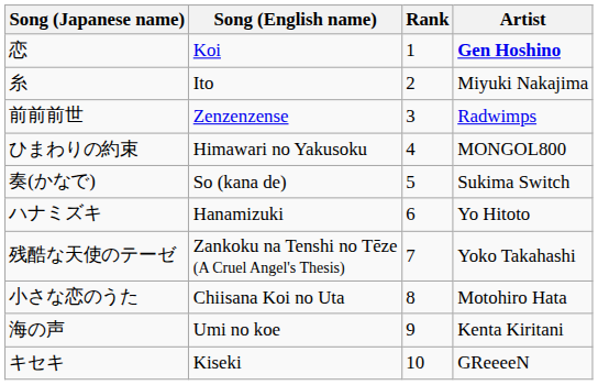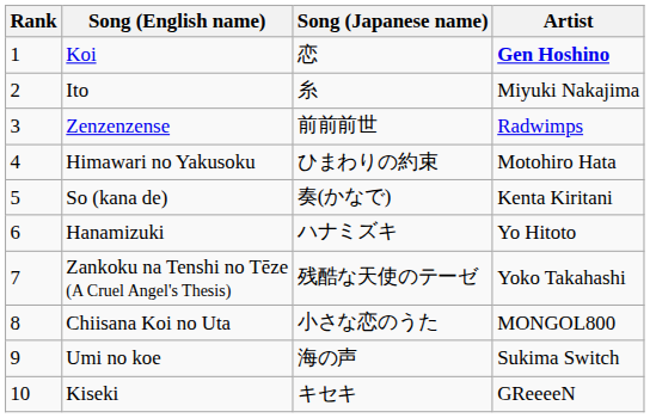 <table class="wikitable">
 <tr>
+<th>Rank</th>
+<th>Song (English name)</th>
 <th>Song (Japanese name)</th>
-<th>Song (English name)</th>
-<th>Rank</th>
 <th>Artist</th>
 </tr>
 <tr>
+<td>1</td>
+<td><a href='#'>Koi</a></td>
 <td>恋</td>
-<td><a href='#'>Koi</a></td>
-<td>1</td>
 <td><strong><a href='#'>Gen Hoshino</a></strong></td>
 </tr>
 <tr>
+<td>2</td>
+<td>Ito</td>
 <td>糸</td>
-<td>Ito</td>
-<td>2</td>
 <td>Miyuki Nakajima</td>
 </tr>
 <tr>
+<td>3</td>
+<td><a href='#'>Zenzenzense</a></td>
 <td>前前前世</td>
-<td><a href='#'>Zenzenzense</a></td>
-<td>3</td>
 <td><a href='#'>Radwimps</a></td>
 </tr>
 <tr>
+<td>4</td>
+<td>Himawari no Yakusoku</td>
 <td>ひまわりの約束</td>
-<td>Himawari no Yakusoku</td>
-<td>4</td>
+<td>Motohiro Hata</td>
+</tr>
+<tr>
+<td>5</td>
+<td>So (kana de)</td>
+<td>奏(かなで)</td>
+<td>Kenta Kiritani</td>
+</tr>
+<tr>
+<td>6</td>
+<td>Hanamizuki</td>
+<td>ハナミズキ</td>
+<td>Yo Hitoto</td>
+</tr>
+<tr>
+<td>7</td>
+<td>Zankoku na Tenshi no Tēze <br><small>(A Cruel Angel's Thesis)</small></td>
+<td>残酷な天使のテーゼ</td>
+<td>Yoko Takahashi</td>
+</tr>
+<tr>
+<td>8</td>
+<td>Chiisana Koi no Uta</td>
+<td>小さな恋のうた</td>
 <td>MONGOL800</td>
 </tr>
 <tr>
-<td>奏(かなで)</td>
-<td>So (kana de)</td>
-<td>5</td>
+<td>9</td>
+<td>Umi no koe</td>
+<td>海の声</td>
 <td>Sukima Switch</td>
 </tr>
 <tr>
-<td>ハナミズキ</td>
-<td>Hanamizuki</td>
-<td>6</td>
-<td>Yo Hitoto</td>
-</tr>
-<tr>
-<td>残酷な天使のテーゼ</td>
-<td>Zankoku na Tenshi no Tēze <br><small>(A Cruel Angel's Thesis)</small></td>
-<td>7</td>
-<td>Yoko Takahashi</td>
-</tr>
-<tr>
-<td>小さな恋のうた</td>
-<td>Chiisana Koi no Uta</td>
-<td>8</td>
-<td>Motohiro Hata</td>
-</tr>
-<tr>
-<td>海の声</td>
-<td>Umi no koe</td>
-<td>9</td>
-<td>Kenta Kiritani</td>
-</tr>
-<tr>
+<td>10</td>
+<td>Kiseki</td>
 <td>キセキ</td>
-<td>Kiseki</td>
-<td>10</td>
 <td>GReeeeN</td>
 </tr>
 </table>
